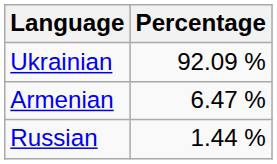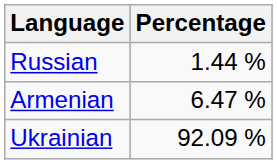 <table class="wikitable">
 <tr>
 <th>Language</th>
 <th>Percentage</th>
 </tr>
 <tr>
-<td><a href='#'>Ukrainian</a></td>
-<td align="right">92.09 %</td>
+<td><a href='#'>Russian</a></td>
+<td align="right">1.44 %</td>
 </tr>
 <tr>
 <td><a href='#'>Armenian</a></td>
 <td align="right">6.47 %</td>
 </tr>
 <tr>
-<td><a href='#'>Russian</a></td>
-<td align="right">1.44 %</td>
+<td><a href='#'>Ukrainian</a></td>
+<td align="right">92.09 %</td>
 </tr>
 </table>
